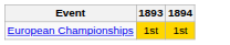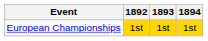 <table class="wikitable">
 <tr>
 <th>Event</th>
+<th>1892</th>
 <th>1893</th>
 <th>1894</th>
 </tr>
 <tr>
 <td><a href='#'>European Championships</a></td>
 <td align="center" bgcolor="gold">1st</td>
 <td align="center" bgcolor="gold">1st</td>
+<td align="center" bgcolor="gold">1st</td>
 </tr>
 </table>
